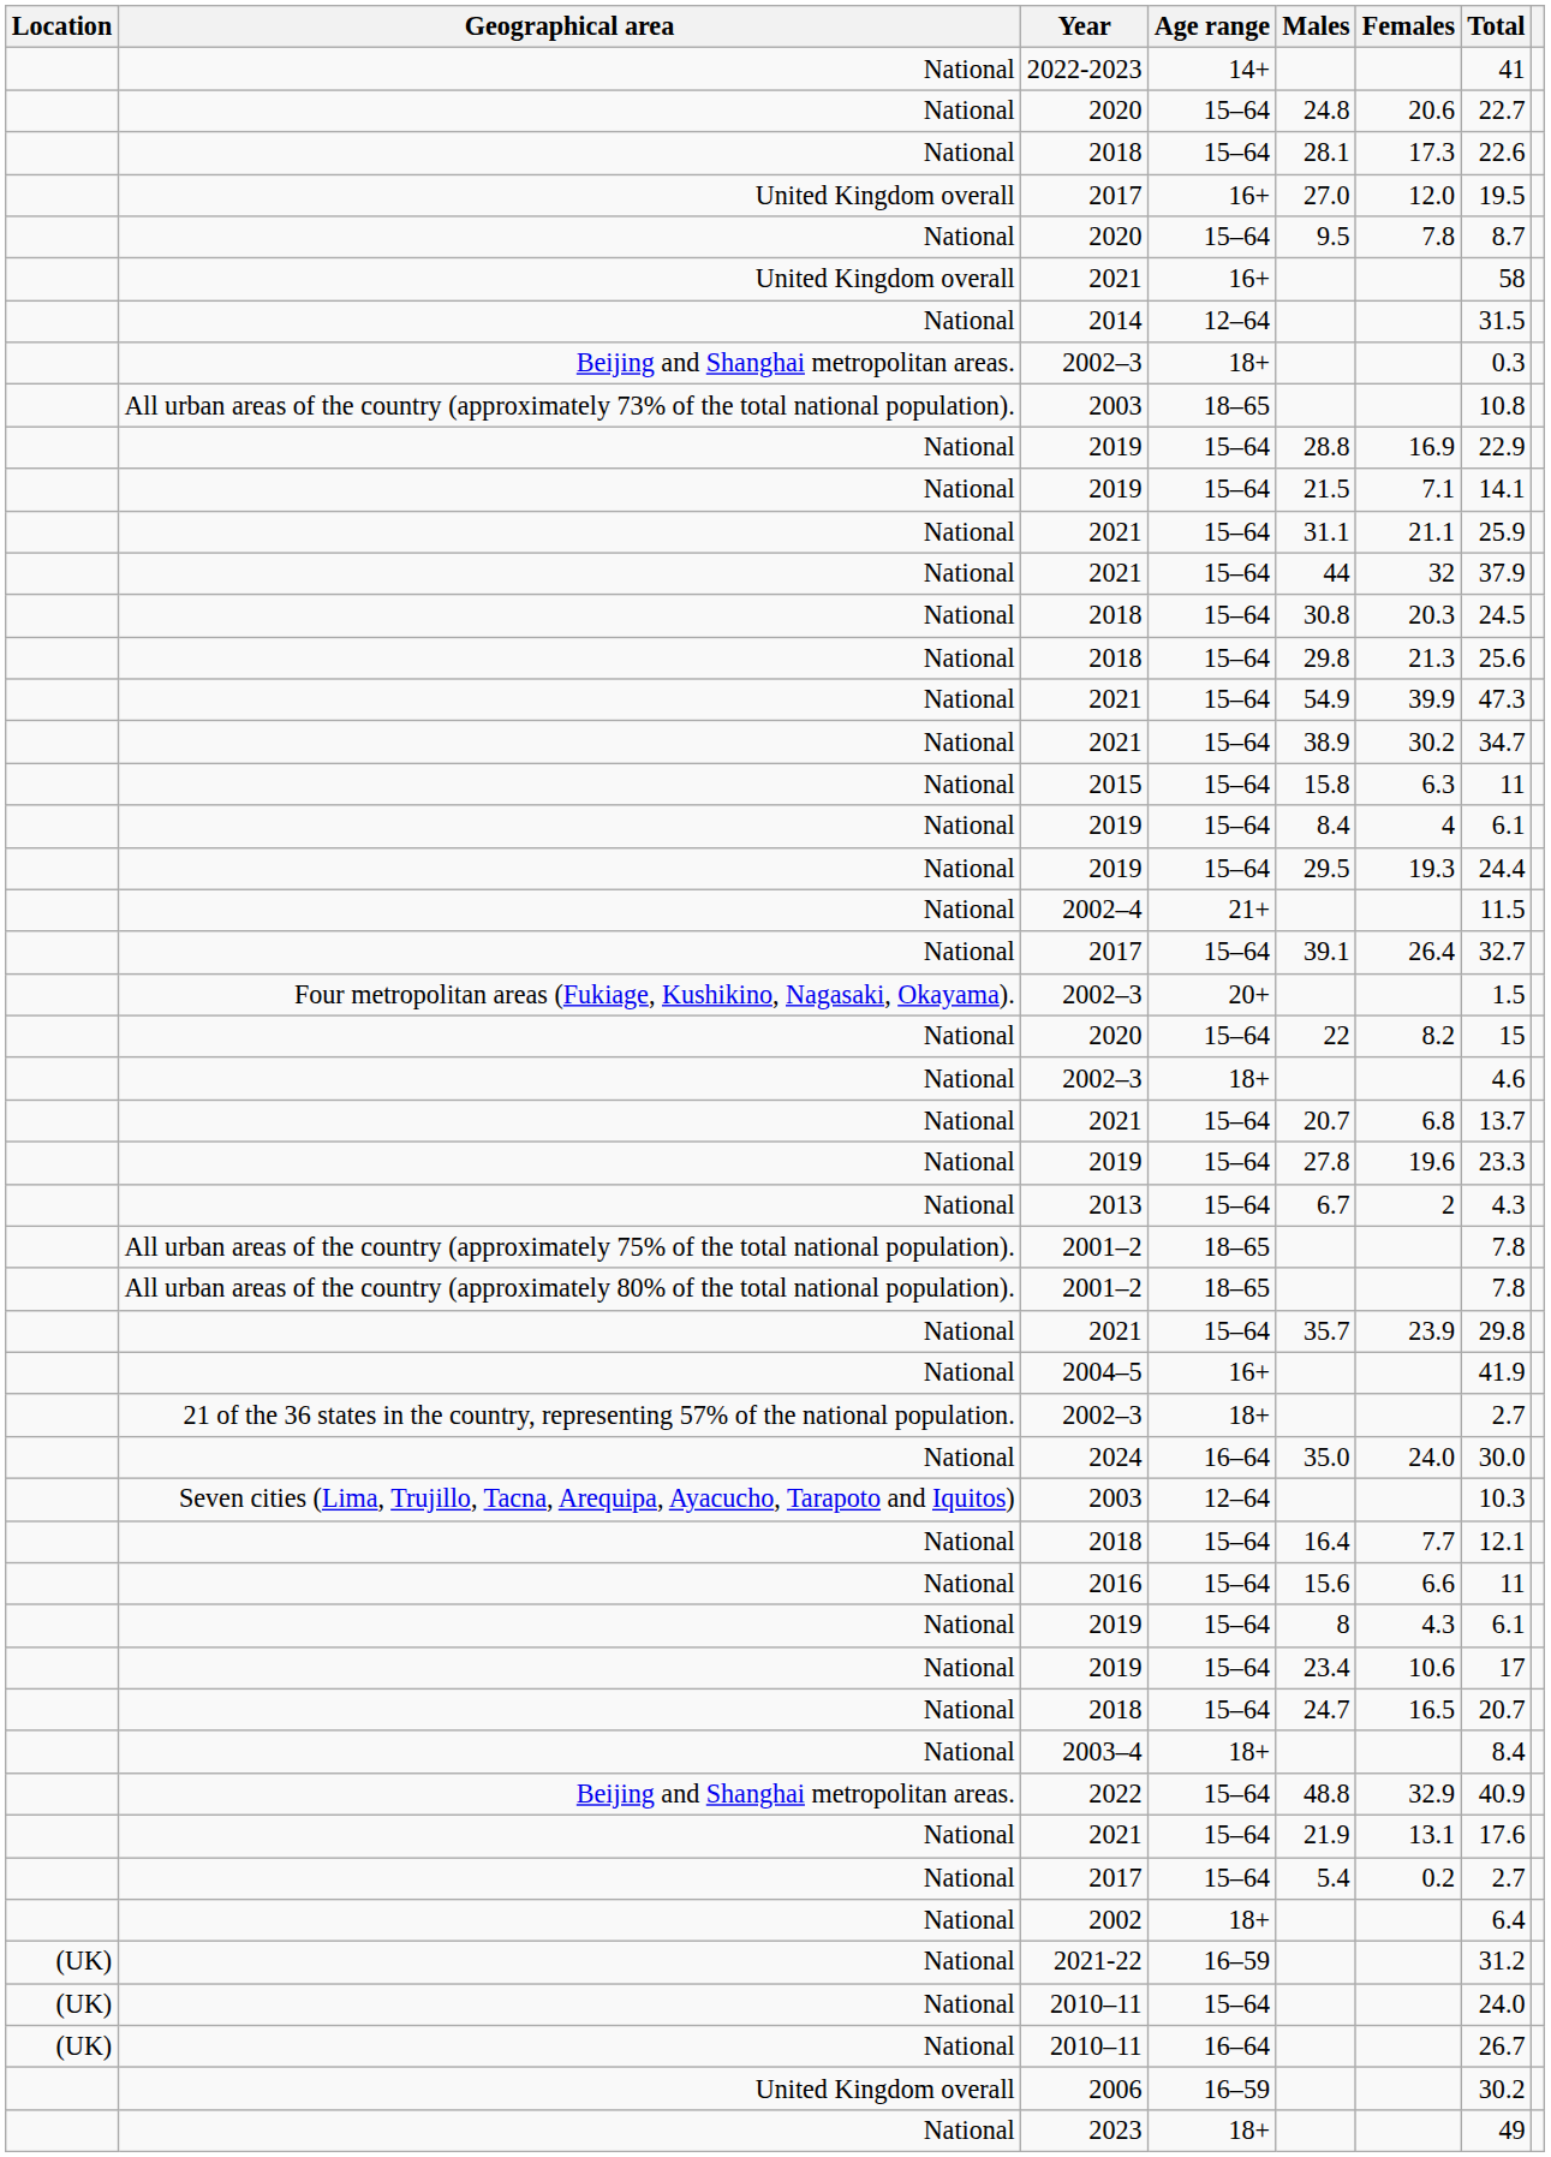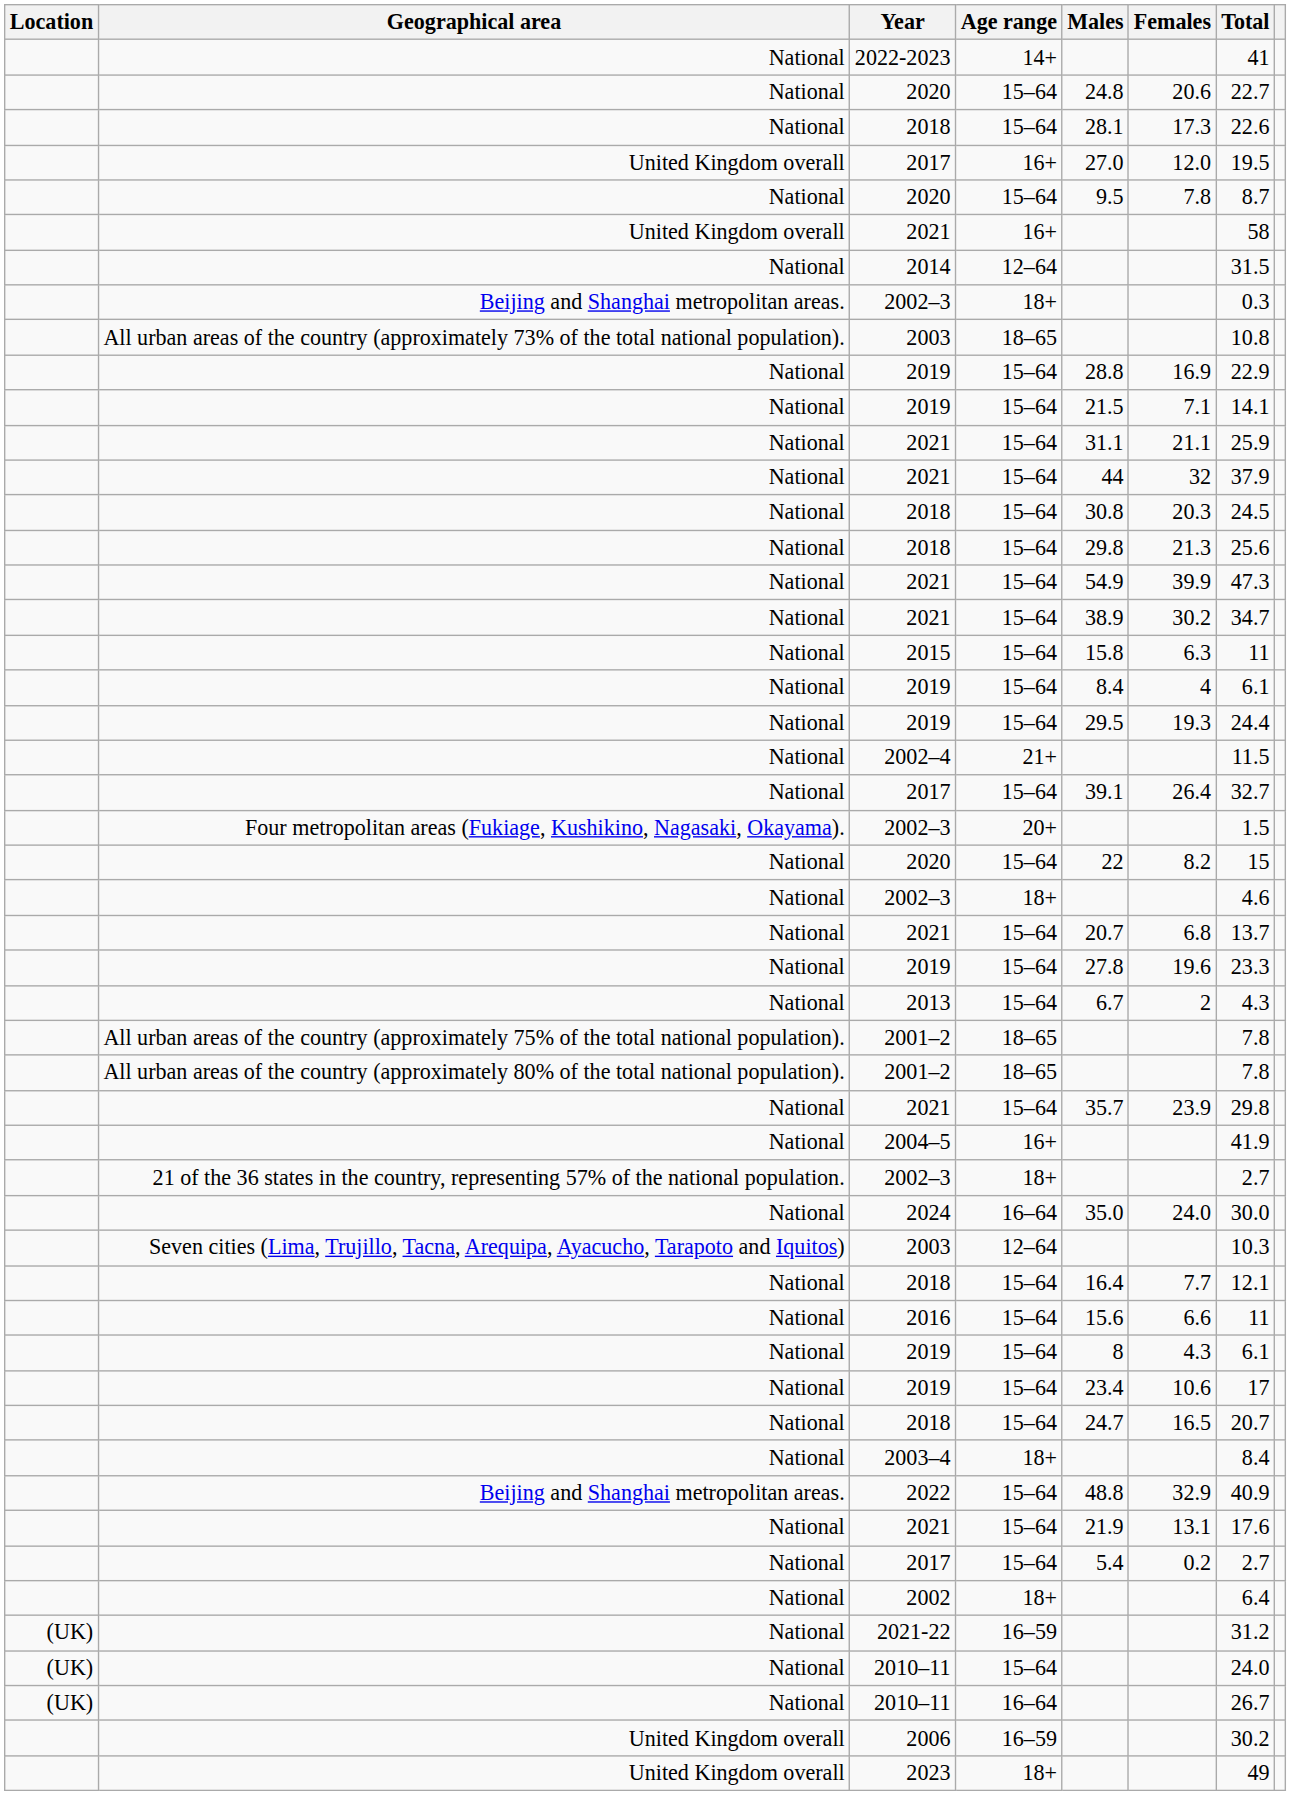 <table class="wikitable sortable mw-datatable sort-under sticky-header static-row-numbers col2left col8center" style=text-align:right;>
 <tr>
 <th>Location</th>
 <th>Geographical area</th>
 <th>Year</th>
 <th>Age range</th>
 <th>Males</th>
 <th>Females</th>
 <th>Total</th>
 <th></th>
 </tr>
 <tr>
 <td></td>
 <td>National</td>
 <td>2022-2023</td>
 <td>14+</td>
 <td></td>
 <td></td>
 <td>41</td>
 <td></td>
 </tr>
 <tr>
 <td></td>
 <td>National</td>
 <td>2020</td>
 <td>15–64</td>
 <td>24.8</td>
 <td>20.6</td>
 <td>22.7</td>
 <td></td>
 </tr>
 <tr>
 <td></td>
 <td>National</td>
 <td>2018</td>
 <td>15–64</td>
 <td>28.1</td>
 <td>17.3</td>
 <td>22.6</td>
 <td></td>
 </tr>
 <tr>
 <td></td>
 <td>United Kingdom overall</td>
 <td>2017</td>
 <td>16+</td>
 <td>27.0</td>
 <td>12.0</td>
 <td>19.5</td>
 <td></td>
 </tr>
 <tr>
 <td></td>
 <td>National</td>
 <td>2020</td>
 <td>15–64</td>
 <td>9.5</td>
 <td>7.8</td>
 <td>8.7</td>
 <td></td>
 </tr>
 <tr>
 <td></td>
 <td>United Kingdom overall</td>
 <td>2021</td>
 <td>16+</td>
 <td></td>
 <td></td>
 <td>58</td>
 <td></td>
 </tr>
 <tr>
 <td></td>
 <td>National</td>
 <td>2014</td>
 <td>12–64</td>
 <td></td>
 <td></td>
 <td>31.5</td>
 <td></td>
 </tr>
 <tr>
 <td></td>
 <td><a href='#'>Beijing</a> and <a href='#'>Shanghai</a> metropolitan areas.</td>
 <td>2002–3</td>
 <td>18+</td>
 <td></td>
 <td></td>
 <td>0.3</td>
 <td></td>
 </tr>
 <tr>
 <td></td>
 <td>All urban areas of the country (approximately 73% of the total national population).</td>
 <td>2003</td>
 <td>18–65</td>
 <td></td>
 <td></td>
 <td>10.8</td>
 <td></td>
 </tr>
 <tr>
 <td></td>
 <td>National</td>
 <td>2019</td>
 <td>15–64</td>
 <td>28.8</td>
 <td>16.9</td>
 <td>22.9</td>
 <td></td>
 </tr>
 <tr>
 <td></td>
 <td>National</td>
 <td>2019</td>
 <td>15–64</td>
 <td>21.5</td>
 <td>7.1</td>
 <td>14.1</td>
 <td></td>
 </tr>
 <tr>
 <td></td>
 <td>National</td>
 <td>2021</td>
 <td>15–64</td>
 <td>31.1</td>
 <td>21.1</td>
 <td>25.9</td>
 <td></td>
 </tr>
 <tr>
 <td></td>
 <td>National</td>
 <td>2021</td>
 <td>15–64</td>
 <td>44</td>
 <td>32</td>
 <td>37.9</td>
 <td></td>
 </tr>
 <tr>
 <td></td>
 <td>National</td>
 <td>2018</td>
 <td>15–64</td>
 <td>30.8</td>
 <td>20.3</td>
 <td>24.5</td>
 <td></td>
 </tr>
 <tr>
 <td></td>
 <td>National</td>
 <td>2018</td>
 <td>15–64</td>
 <td>29.8</td>
 <td>21.3</td>
 <td>25.6</td>
 <td></td>
 </tr>
 <tr>
 <td></td>
 <td>National</td>
 <td>2021</td>
 <td>15–64</td>
 <td>54.9</td>
 <td>39.9</td>
 <td>47.3</td>
 <td></td>
 </tr>
 <tr>
 <td></td>
 <td>National</td>
 <td>2021</td>
 <td>15–64</td>
 <td>38.9</td>
 <td>30.2</td>
 <td>34.7</td>
 <td></td>
 </tr>
 <tr>
 <td></td>
 <td>National</td>
 <td>2015</td>
 <td>15–64</td>
 <td>15.8</td>
 <td>6.3</td>
 <td>11</td>
 <td></td>
 </tr>
 <tr>
 <td></td>
 <td>National</td>
 <td>2019</td>
 <td>15–64</td>
 <td>8.4</td>
 <td>4</td>
 <td>6.1</td>
 <td></td>
 </tr>
 <tr>
 <td></td>
 <td>National</td>
 <td>2019</td>
 <td>15–64</td>
 <td>29.5</td>
 <td>19.3</td>
 <td>24.4</td>
 <td></td>
 </tr>
 <tr>
 <td></td>
 <td>National</td>
 <td>2002–4</td>
 <td>21+</td>
 <td></td>
 <td></td>
 <td>11.5</td>
 <td></td>
 </tr>
 <tr>
 <td></td>
 <td>National</td>
 <td>2017</td>
 <td>15–64</td>
 <td>39.1</td>
 <td>26.4</td>
 <td>32.7</td>
 <td></td>
 </tr>
 <tr>
 <td></td>
 <td>Four metropolitan areas (<a href='#'>Fukiage</a>, <a href='#'>Kushikino</a>, <a href='#'>Nagasaki</a>, <a href='#'>Okayama</a>).</td>
 <td>2002–3</td>
 <td>20+</td>
 <td></td>
 <td></td>
 <td>1.5</td>
 <td></td>
 </tr>
 <tr>
 <td></td>
 <td>National</td>
 <td>2020</td>
 <td>15–64</td>
 <td>22</td>
 <td>8.2</td>
 <td>15</td>
 <td></td>
 </tr>
 <tr>
 <td></td>
 <td>National</td>
 <td>2002–3</td>
 <td>18+</td>
 <td></td>
 <td></td>
 <td>4.6</td>
 <td></td>
 </tr>
 <tr>
 <td></td>
 <td>National</td>
 <td>2021</td>
 <td>15–64</td>
 <td>20.7</td>
 <td>6.8</td>
 <td>13.7</td>
 <td></td>
 </tr>
 <tr>
 <td></td>
 <td>National</td>
 <td>2019</td>
 <td>15–64</td>
 <td>27.8</td>
 <td>19.6</td>
 <td>23.3</td>
 <td></td>
 </tr>
 <tr>
 <td></td>
 <td>National</td>
 <td>2013</td>
 <td>15–64</td>
 <td>6.7</td>
 <td>2</td>
 <td>4.3</td>
 <td></td>
 </tr>
 <tr>
 <td></td>
 <td>All urban areas of the country (approximately 75% of the total national population).</td>
 <td>2001–2</td>
 <td>18–65</td>
 <td></td>
 <td></td>
 <td>7.8</td>
 <td></td>
 </tr>
 <tr>
 <td></td>
 <td>All urban areas of the country (approximately 80% of the total national population).</td>
 <td>2001–2</td>
 <td>18–65</td>
 <td></td>
 <td></td>
 <td>7.8</td>
 <td></td>
 </tr>
 <tr>
 <td></td>
 <td>National</td>
 <td>2021</td>
 <td>15–64</td>
 <td>35.7</td>
 <td>23.9</td>
 <td>29.8</td>
 <td></td>
 </tr>
 <tr>
 <td></td>
 <td>National</td>
 <td>2004–5</td>
 <td>16+</td>
 <td></td>
 <td></td>
 <td>41.9</td>
 <td></td>
 </tr>
 <tr>
 <td></td>
 <td>21 of the 36 states in the country, representing 57% of the national population.</td>
 <td>2002–3</td>
 <td>18+</td>
 <td></td>
 <td></td>
 <td>2.7</td>
 <td></td>
 </tr>
 <tr>
 <td></td>
 <td>National</td>
 <td>2024</td>
 <td>16–64</td>
 <td>35.0</td>
 <td>24.0</td>
 <td>30.0</td>
 <td></td>
 </tr>
 <tr>
 <td></td>
 <td>Seven cities (<a href='#'>Lima</a>, <a href='#'>Trujillo</a>, <a href='#'>Tacna</a>, <a href='#'>Arequipa</a>, <a href='#'>Ayacucho</a>, <a href='#'>Tarapoto</a> and <a href='#'>Iquitos</a>)</td>
 <td>2003</td>
 <td>12–64</td>
 <td></td>
 <td></td>
 <td>10.3</td>
 <td></td>
 </tr>
 <tr>
 <td></td>
 <td>National</td>
 <td>2018</td>
 <td>15–64</td>
 <td>16.4</td>
 <td>7.7</td>
 <td>12.1</td>
 <td></td>
 </tr>
 <tr>
 <td></td>
 <td>National</td>
 <td>2016</td>
 <td>15–64</td>
 <td>15.6</td>
 <td>6.6</td>
 <td>11</td>
 <td></td>
 </tr>
 <tr>
 <td></td>
 <td>National</td>
 <td>2019</td>
 <td>15–64</td>
 <td>8</td>
 <td>4.3</td>
 <td>6.1</td>
 <td></td>
 </tr>
 <tr>
 <td></td>
 <td>National</td>
 <td>2019</td>
 <td>15–64</td>
 <td>23.4</td>
 <td>10.6</td>
 <td>17</td>
 <td></td>
 </tr>
 <tr>
 <td></td>
 <td>National</td>
 <td>2018</td>
 <td>15–64</td>
 <td>24.7</td>
 <td>16.5</td>
 <td>20.7</td>
 <td></td>
 </tr>
 <tr>
 <td></td>
 <td>National</td>
 <td>2003–4</td>
 <td>18+</td>
 <td></td>
 <td></td>
 <td>8.4</td>
 <td></td>
 </tr>
 <tr>
 <td></td>
 <td><a href='#'>Beijing</a> and <a href='#'>Shanghai</a> metropolitan areas.</td>
 <td>2022</td>
 <td>15–64</td>
 <td>48.8</td>
 <td>32.9</td>
 <td>40.9</td>
 <td></td>
 </tr>
 <tr>
 <td></td>
 <td>National</td>
 <td>2021</td>
 <td>15–64</td>
 <td>21.9</td>
 <td>13.1</td>
 <td>17.6</td>
 <td></td>
 </tr>
 <tr>
 <td></td>
 <td>National</td>
 <td>2017</td>
 <td>15–64</td>
 <td>5.4</td>
 <td>0.2</td>
 <td>2.7</td>
 <td></td>
 </tr>
 <tr>
 <td></td>
 <td>National</td>
 <td>2002</td>
 <td>18+</td>
 <td></td>
 <td></td>
 <td>6.4</td>
 <td></td>
 </tr>
 <tr>
 <td> (UK)</td>
 <td>National</td>
 <td>2021-22</td>
 <td>16–59</td>
 <td></td>
 <td></td>
 <td>31.2</td>
 <td></td>
 </tr>
 <tr>
 <td> (UK)</td>
 <td>National</td>
 <td>2010–11</td>
 <td>15–64</td>
 <td></td>
 <td></td>
 <td>24.0</td>
 <td></td>
 </tr>
 <tr>
 <td> (UK)</td>
 <td>National</td>
 <td>2010–11</td>
 <td>16–64</td>
 <td></td>
 <td></td>
 <td>26.7</td>
 <td></td>
 </tr>
 <tr>
 <td></td>
 <td>United Kingdom overall</td>
 <td>2006</td>
 <td>16–59</td>
 <td></td>
 <td></td>
 <td>30.2</td>
 <td></td>
 </tr>
 <tr>
 <td></td>
-<td>National</td>
+<td>United Kingdom overall</td>
 <td>2023</td>
 <td>18+</td>
 <td></td>
 <td></td>
 <td>49</td>
 <td></td>
 </tr>
 </table>
